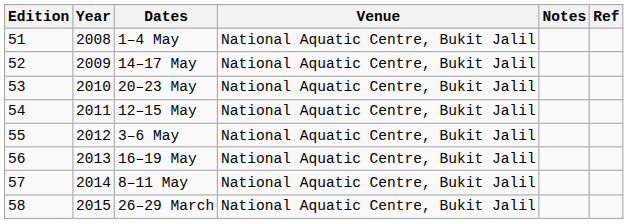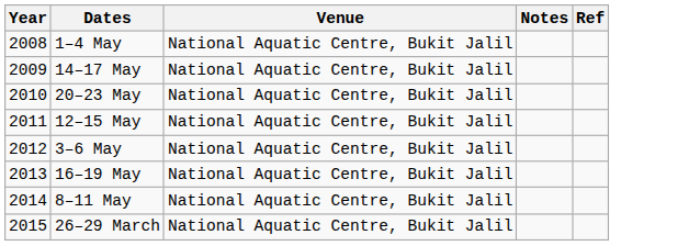 <table class="wikitable">
 <tr>
-<th>Edition</th>
 <th>Year</th>
 <th>Dates</th>
 <th>Venue</th>
 <th>Notes</th>
 <th>Ref</th>
 </tr>
 <tr>
-<td>51</td>
 <td>2008</td>
 <td>1–4 May</td>
 <td>National Aquatic Centre, Bukit Jalil</td>
 <td></td>
 <td></td>
 </tr>
 <tr>
-<td>52</td>
 <td>2009</td>
 <td>14–17 May</td>
 <td>National Aquatic Centre, Bukit Jalil</td>
 <td></td>
 <td></td>
 </tr>
 <tr>
-<td>53</td>
 <td>2010</td>
 <td>20–23 May</td>
 <td>National Aquatic Centre, Bukit Jalil</td>
 <td></td>
 <td></td>
 </tr>
 <tr>
-<td>54</td>
 <td>2011</td>
 <td>12–15 May</td>
 <td>National Aquatic Centre, Bukit Jalil</td>
 <td></td>
 <td></td>
 </tr>
 <tr>
-<td>55</td>
 <td>2012</td>
 <td>3–6 May</td>
 <td>National Aquatic Centre, Bukit Jalil</td>
 <td></td>
 <td></td>
 </tr>
 <tr>
-<td>56</td>
 <td>2013</td>
 <td>16–19 May</td>
 <td>National Aquatic Centre, Bukit Jalil</td>
 <td></td>
 <td></td>
 </tr>
 <tr>
-<td>57</td>
 <td>2014</td>
 <td>8–11 May</td>
 <td>National Aquatic Centre, Bukit Jalil</td>
 <td></td>
 <td></td>
 </tr>
 <tr>
-<td>58</td>
 <td>2015</td>
 <td>26–29 March</td>
 <td>National Aquatic Centre, Bukit Jalil</td>
 <td></td>
 <td></td>
 </tr>
 </table>
